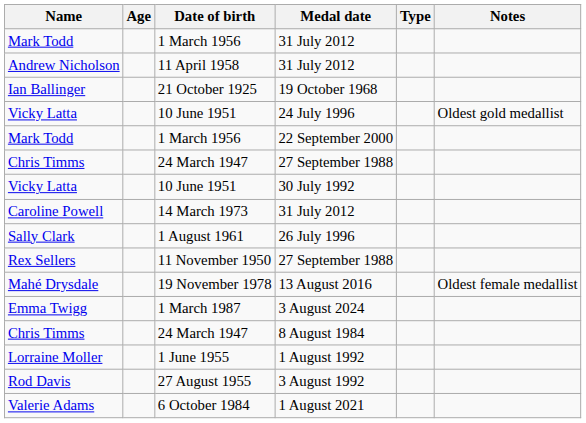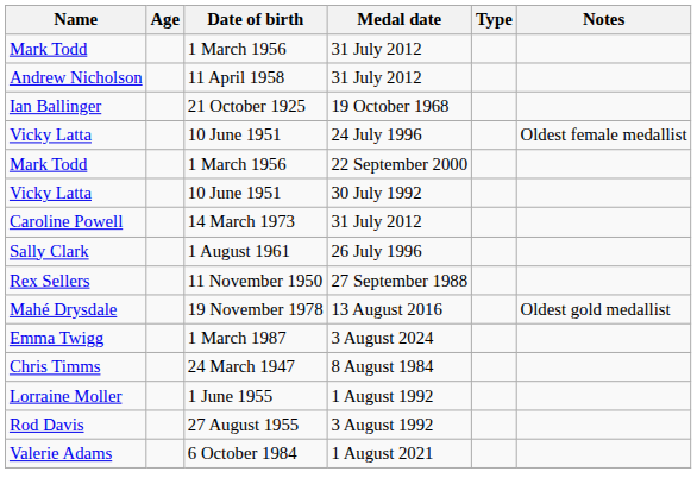 <table class="wikitable sortable" style="font-size: 95%;">
 <tr>
 <th>Name</th>
 <th>Age</th>
 <th>Date of birth</th>
 <th>Medal date</th>
 <th>Type</th>
 <th>Notes</th>
 </tr>
 <tr>
 <td><a href='#'>Mark Todd</a></td>
 <td></td>
 <td>1 March 1956</td>
 <td>31 July 2012</td>
 <td></td>
 <td></td>
 </tr>
 <tr>
 <td><a href='#'>Andrew Nicholson</a></td>
 <td></td>
 <td>11 April 1958</td>
 <td>31 July 2012</td>
 <td></td>
 <td></td>
 </tr>
 <tr>
 <td><a href='#'>Ian Ballinger</a></td>
 <td></td>
 <td>21 October 1925</td>
 <td>19 October 1968</td>
 <td></td>
 <td></td>
 </tr>
 <tr>
 <td><a href='#'>Vicky Latta</a></td>
 <td></td>
 <td>10 June 1951</td>
 <td>24 July 1996</td>
 <td></td>
-<td>Oldest gold medallist</td>
+<td>Oldest female medallist</td>
 </tr>
 <tr>
 <td><a href='#'>Mark Todd</a></td>
 <td></td>
 <td>1 March 1956</td>
 <td>22 September 2000</td>
-<td></td>
-<td></td>
-</tr>
-<tr>
-<td><a href='#'>Chris Timms</a></td>
-<td></td>
-<td>24 March 1947</td>
-<td>27 September 1988</td>
 <td></td>
 <td></td>
 </tr>
 <tr>
 <td><a href='#'>Vicky Latta</a></td>
 <td></td>
 <td>10 June 1951</td>
 <td>30 July 1992</td>
 <td></td>
 <td></td>
 </tr>
 <tr>
 <td><a href='#'>Caroline Powell</a></td>
 <td></td>
 <td>14 March 1973</td>
 <td>31 July 2012</td>
 <td></td>
 <td></td>
 </tr>
 <tr>
 <td><a href='#'>Sally Clark</a></td>
 <td></td>
 <td>1 August 1961</td>
 <td>26 July 1996</td>
 <td></td>
 <td></td>
 </tr>
 <tr>
 <td><a href='#'>Rex Sellers</a></td>
 <td></td>
 <td>11 November 1950</td>
 <td>27 September 1988</td>
 <td></td>
 <td></td>
 </tr>
 <tr>
 <td><a href='#'>Mahé Drysdale</a></td>
 <td></td>
 <td>19 November 1978</td>
 <td>13 August 2016</td>
 <td></td>
-<td>Oldest female medallist</td>
+<td>Oldest gold medallist</td>
 </tr>
 <tr>
 <td><a href='#'>Emma Twigg</a></td>
 <td></td>
 <td>1 March 1987</td>
 <td>3 August 2024</td>
 <td></td>
 <td></td>
 </tr>
 <tr>
 <td><a href='#'>Chris Timms</a></td>
 <td></td>
 <td>24 March 1947</td>
 <td>8 August 1984</td>
 <td></td>
 <td></td>
 </tr>
 <tr>
 <td><a href='#'>Lorraine Moller</a></td>
 <td></td>
 <td>1 June 1955</td>
 <td>1 August 1992</td>
 <td></td>
 <td></td>
 </tr>
 <tr>
 <td><a href='#'>Rod Davis</a></td>
 <td></td>
 <td>27 August 1955</td>
 <td>3 August 1992</td>
 <td></td>
 <td></td>
 </tr>
 <tr>
 <td><a href='#'>Valerie Adams</a></td>
 <td></td>
 <td>6 October 1984</td>
 <td>1 August 2021</td>
 <td></td>
 <td></td>
 </tr>
 </table>
